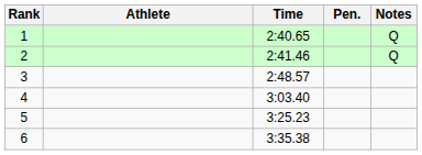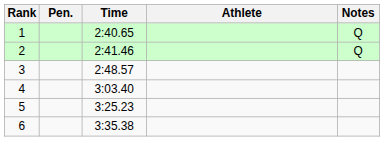 <table class=wikitable style="text-align:center">
 <tr>
 <th width=40>Rank</th>
+<th width=50>Pen.</th>
+<th width=80>Time</th>
 <th width=250>Athlete</th>
-<th width=80>Time</th>
-<th width=50>Pen.</th>
 <th width=50>Notes</th>
 </tr>
 <tr bgcolor=ccffcc>
 <td>1</td>
+<td></td>
+<td>2:40.65</td>
 <td align=left></td>
-<td>2:40.65</td>
-<td></td>
 <td>Q</td>
 </tr>
 <tr bgcolor=ccffcc>
 <td>2</td>
+<td></td>
+<td>2:41.46</td>
 <td align=left></td>
-<td>2:41.46</td>
-<td></td>
 <td>Q</td>
 </tr>
 <tr>
 <td>3</td>
+<td></td>
+<td>2:48.57</td>
 <td align=left></td>
-<td>2:48.57</td>
-<td></td>
 <td></td>
 </tr>
 <tr>
 <td>4</td>
+<td></td>
+<td>3:03.40</td>
 <td align=left></td>
-<td>3:03.40</td>
-<td></td>
 <td></td>
 </tr>
 <tr>
 <td>5</td>
+<td></td>
+<td>3:25.23</td>
 <td align=left></td>
-<td>3:25.23</td>
-<td></td>
 <td></td>
 </tr>
 <tr>
 <td>6</td>
+<td></td>
+<td>3:35.38</td>
 <td align=left></td>
-<td>3:35.38</td>
-<td></td>
 <td></td>
 </tr>
 </table>
